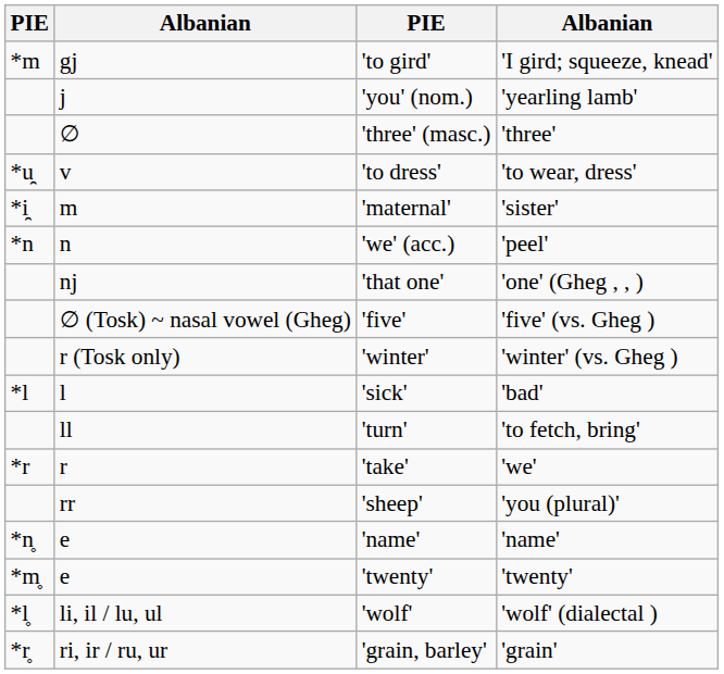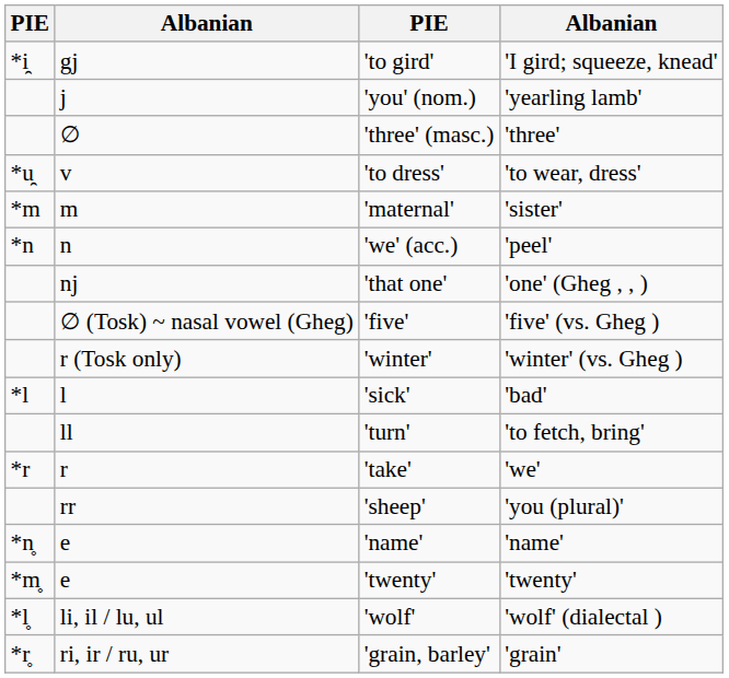 <table class="wikitable">
 <tr>
 <th>PIE</th>
 <th>Albanian</th>
 <th>PIE</th>
 <th>Albanian</th>
 </tr>
 <tr>
-<td>*m</td>
+<td>*i̯</td>
 <td>gj</td>
 <td> 'to gird'</td>
 <td> 'I gird; squeeze, knead'</td>
 </tr>
 <tr>
 <td></td>
 <td>j</td>
 <td> 'you' (nom.)</td>
 <td> 'yearling lamb'</td>
 </tr>
 <tr>
 <td></td>
 <td>∅</td>
 <td> 'three' (masc.)</td>
 <td> 'three'</td>
 </tr>
 <tr>
 <td>*u̯</td>
 <td>v</td>
 <td> 'to dress'</td>
 <td> 'to wear, dress'</td>
 </tr>
 <tr>
-<td>*i̯</td>
+<td>*m</td>
 <td>m</td>
 <td> 'maternal'</td>
 <td> 'sister'</td>
 </tr>
 <tr>
 <td>*n</td>
 <td>n</td>
 <td> 'we' (acc.)</td>
 <td> 'peel'</td>
 </tr>
 <tr>
 <td></td>
 <td>nj</td>
 <td> 'that one'</td>
 <td> 'one' (Gheg , , )</td>
 </tr>
 <tr>
 <td></td>
 <td>∅ (Tosk) ~ nasal vowel (Gheg)</td>
 <td> 'five'</td>
 <td> 'five' (vs. Gheg )</td>
 </tr>
 <tr>
 <td></td>
 <td>r (Tosk only)</td>
 <td> 'winter'</td>
 <td> 'winter' (vs. Gheg )</td>
 </tr>
 <tr>
 <td>*l</td>
 <td>l</td>
 <td> 'sick'</td>
 <td> 'bad'</td>
 </tr>
 <tr>
 <td></td>
 <td>ll</td>
 <td> 'turn'</td>
 <td> 'to fetch, bring'</td>
 </tr>
 <tr>
 <td>*r</td>
 <td>r</td>
 <td> 'take'</td>
 <td> 'we'</td>
 </tr>
 <tr>
 <td></td>
 <td>rr</td>
 <td> 'sheep'</td>
 <td> 'you (plural)'</td>
 </tr>
 <tr>
 <td>*n̥</td>
 <td>e</td>
 <td> 'name'</td>
 <td> 'name'</td>
 </tr>
 <tr>
 <td>*m̥</td>
 <td>e</td>
 <td> 'twenty'</td>
 <td> 'twenty'</td>
 </tr>
 <tr>
 <td>*l̥</td>
 <td>li, il / lu, ul</td>
 <td> 'wolf'</td>
 <td> 'wolf' (dialectal )</td>
 </tr>
 <tr>
 <td>*r̥</td>
 <td>ri, ir / ru, ur</td>
 <td> 'grain, barley'</td>
 <td> 'grain'</td>
 </tr>
 </table>
